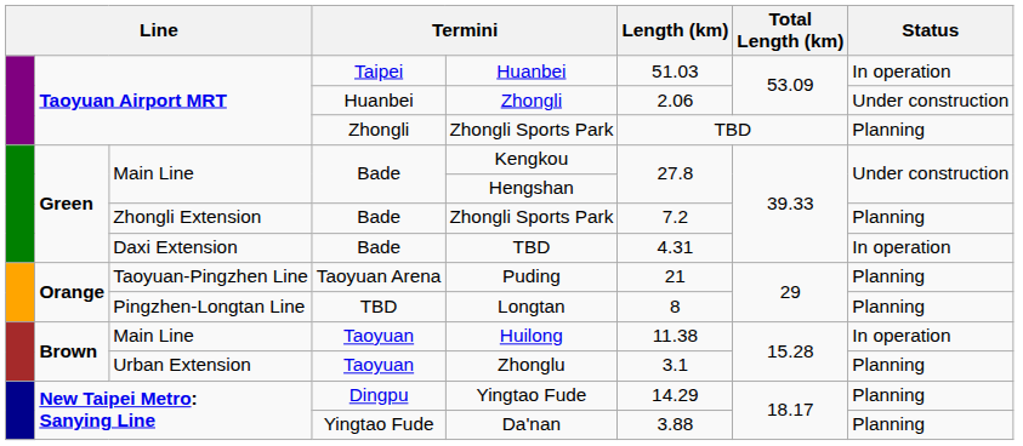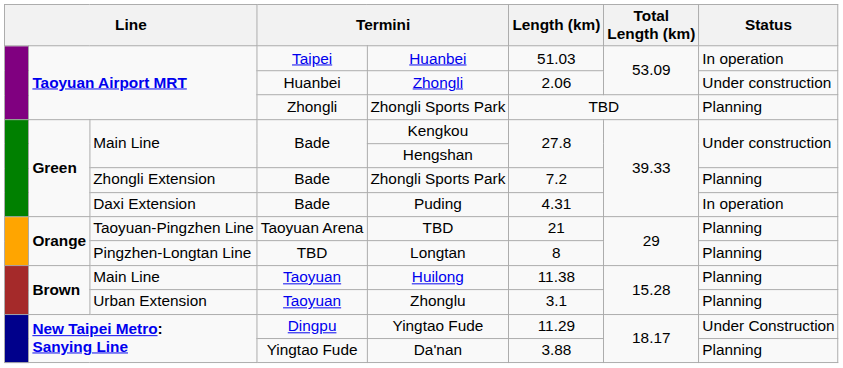 <table class="wikitable">
 <tr>
 <th colspan=3>Line</th>
 <th colspan=2>Termini</th>
 <th>Length (km)</th>
 <th>Total<br>Length (km)</th>
 <th>Status</th>
 </tr>
 <tr>
 <td width=18 rowspan=3 bgcolor=purple></td>
 <td rowspan=3 colspan=2><strong><a href='#'><span>Taoyuan Airport MRT</span></a></strong></td>
 <td style="text-align: center;"><a href='#'>Taipei</a></td>
 <td style="text-align: center;"><a href='#'>Huanbei</a></td>
 <td style="text-align: center;">51.03</td>
 <td rowspan="2" style="text-align: center;">53.09</td>
 <td>In operation</td>
 </tr>
 <tr>
 <td style="text-align: center;">Huanbei</td>
 <td style="text-align: center;"><a href='#'>Zhongli</a></td>
 <td style="text-align: center;">2.06</td>
 <td>Under construction</td>
 </tr>
 <tr>
 <td style="text-align: center;">Zhongli</td>
 <td style="text-align: center;">Zhongli Sports Park</td>
 <td colspan="2" style="text-align: center;">TBD</td>
 <td>Planning</td>
 </tr>
 <tr>
 <td rowspan="4" width="18" bgcolor="green"></td>
 <td rowspan="4"><strong><span>Green</span></strong></td>
 <td rowspan="2">Main Line</td>
 <td rowspan="2" style="text-align: center;">Bade</td>
 <td style="text-align: center;">Kengkou</td>
 <td rowspan="2" style="text-align: center;">27.8</td>
 <td rowspan="4" style="text-align: center;">39.33</td>
 <td rowspan="2">Under construction</td>
 </tr>
 <tr>
 <td style="text-align: center;">Hengshan</td>
 </tr>
 <tr>
 <td>Zhongli Extension</td>
 <td style="text-align: center;">Bade</td>
 <td style="text-align: center;">Zhongli Sports Park</td>
 <td style="text-align: center;">7.2</td>
 <td>Planning</td>
 </tr>
 <tr>
 <td>Daxi Extension</td>
 <td style="text-align: center;">Bade</td>
-<td style="text-align: center;">TBD</td>
+<td style="text-align: center;">Puding</td>
 <td style="text-align: center;">4.31</td>
 <td>In operation</td>
 </tr>
 <tr>
 <td rowspan="2" width="18" bgcolor="orange"></td>
 <td rowspan="2"><strong><span>Orange</span></strong></td>
 <td>Taoyuan-Pingzhen Line</td>
 <td style="text-align: center;">Taoyuan Arena</td>
-<td style="text-align: center;">Puding</td>
+<td style="text-align: center;">TBD</td>
 <td style="text-align: center;">21</td>
 <td rowspan="2" style="text-align: center;">29</td>
 <td>Planning</td>
 </tr>
 <tr>
 <td>Pingzhen-Longtan Line</td>
 <td style="text-align: center;">TBD</td>
 <td style="text-align: center;">Longtan</td>
 <td style="text-align: center;">8</td>
 <td>Planning</td>
 </tr>
 <tr>
 <td rowspan="2" width="18" bgcolor="brown"></td>
 <td rowspan="2"><strong><span>Brown</span></strong></td>
 <td>Main Line</td>
 <td style="text-align: center;"><a href='#'>Taoyuan</a></td>
 <td style="text-align: center;"><a href='#'>Huilong</a></td>
 <td style="text-align: center;">11.38</td>
 <td rowspan="2" style="text-align: center;">15.28</td>
-<td>In operation</td>
+<td>Planning</td>
 </tr>
 <tr>
 <td>Urban Extension</td>
 <td style="text-align: center;"><a href='#'>Taoyuan</a></td>
 <td style="text-align: center;">Zhonglu</td>
 <td style="text-align: center;">3.1</td>
 <td>Planning</td>
 </tr>
 <tr>
 <td rowspan="2" width="18" bgcolor="darkblue"></td>
 <td colspan="2" rowspan="2"><strong><a href='#'><span>New Taipei Metro</span></a>:<br><span><a href='#'>Sanying Line</a></span></strong></td>
 <td style="text-align: center;"><a href='#'>Dingpu</a></td>
 <td style="text-align: center;">Yingtao Fude</td>
-<td style="text-align: center;">14.29</td>
+<td style="text-align: center;">11.29</td>
 <td rowspan="2" style="text-align: center;">18.17</td>
-<td>Planning</td>
+<td>Under Construction</td>
 </tr>
 <tr>
 <td style="text-align: center;">Yingtao Fude</td>
 <td style="text-align: center;">Da'nan</td>
 <td style="text-align: center;">3.88</td>
 <td>Planning</td>
 </tr>
 </table>
